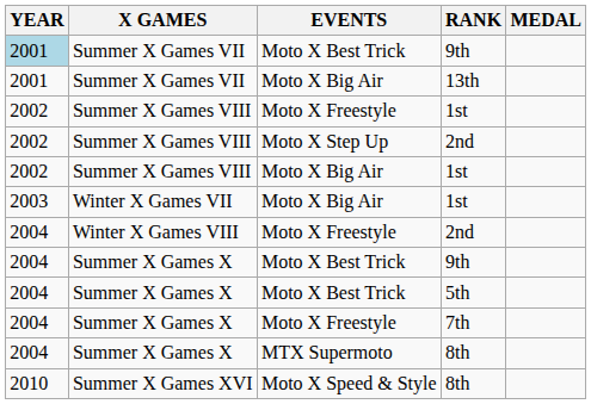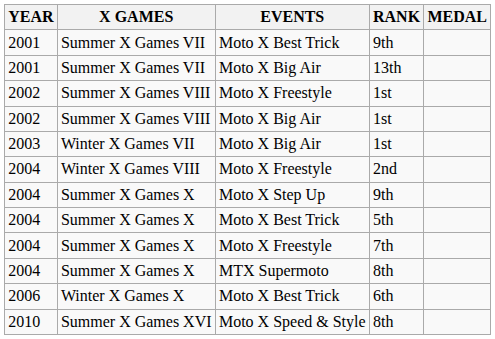 <table class="wikitable">
 <tr>
 <th>YEAR</th>
 <th>X GAMES</th>
 <th>EVENTS</th>
 <th>RANK</th>
 <th>MEDAL</th>
 </tr>
 <tr>
-<td style="background: lightblue;">2001</td>
+<td>2001</td>
 <td>Summer X Games VII</td>
 <td>Moto X Best Trick</td>
 <td>9th</td>
 <td></td>
 </tr>
 <tr>
 <td>2001</td>
 <td>Summer X Games VII</td>
 <td>Moto X Big Air</td>
 <td>13th</td>
 <td></td>
 </tr>
 <tr>
 <td>2002</td>
 <td>Summer X Games VIII</td>
 <td>Moto X Freestyle</td>
 <td>1st</td>
-<td></td>
-</tr>
-<tr>
-<td>2002</td>
-<td>Summer X Games VIII</td>
-<td>Moto X Step Up</td>
-<td>2nd</td>
 <td></td>
 </tr>
 <tr>
 <td>2002</td>
 <td>Summer X Games VIII</td>
 <td>Moto X Big Air</td>
 <td>1st</td>
 <td></td>
 </tr>
 <tr>
 <td>2003</td>
 <td>Winter X Games VII</td>
 <td>Moto X Big Air</td>
 <td>1st</td>
 <td></td>
 </tr>
 <tr>
 <td>2004</td>
 <td>Winter X Games VIII</td>
 <td>Moto X Freestyle</td>
 <td>2nd</td>
 <td></td>
 </tr>
 <tr>
 <td>2004</td>
 <td>Summer X Games X</td>
-<td>Moto X Best Trick</td>
+<td>Moto X Step Up</td>
 <td>9th</td>
 <td></td>
 </tr>
 <tr>
 <td>2004</td>
 <td>Summer X Games X</td>
 <td>Moto X Best Trick</td>
 <td>5th</td>
 <td></td>
 </tr>
 <tr>
 <td>2004</td>
 <td>Summer X Games X</td>
 <td>Moto X Freestyle</td>
 <td>7th</td>
 <td></td>
 </tr>
 <tr>
 <td>2004</td>
 <td>Summer X Games X</td>
 <td>MTX Supermoto</td>
 <td>8th</td>
 <td></td>
 </tr>
 <tr>
+<td>2006</td>
+<td>Winter X Games X</td>
+<td>Moto X Best Trick</td>
+<td>6th</td>
+<td></td>
+</tr>
+<tr>
 <td>2010</td>
 <td>Summer X Games XVI</td>
 <td>Moto X Speed & Style</td>
 <td>8th</td>
 <td></td>
 </tr>
 </table>
